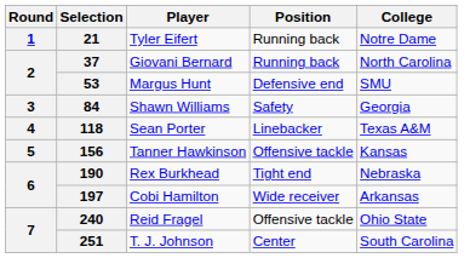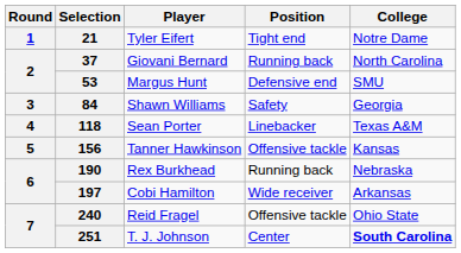 <table class="wikitable" style="font-size: 95%;">
 <tr>
 <th>Round</th>
 <th>Selection</th>
 <th>Player</th>
 <th>Position</th>
 <th>College</th>
 </tr>
 <tr>
 <th><a href='#'>1</a></th>
 <th>21</th>
 <td><a href='#'>Tyler Eifert</a></td>
-<td>Running back</td>
+<td><a href='#'>Tight end</a></td>
 <td><a href='#'>Notre Dame</a></td>
 </tr>
 <tr>
 <th rowspan="2">2</th>
 <th>37</th>
 <td><a href='#'>Giovani Bernard</a></td>
 <td><a href='#'>Running back</a></td>
 <td><a href='#'>North Carolina</a></td>
 </tr>
 <tr>
 <th>53</th>
 <td><a href='#'>Margus Hunt</a></td>
 <td><a href='#'>Defensive end</a></td>
 <td><a href='#'>SMU</a></td>
 </tr>
 <tr>
 <th>3</th>
 <th>84</th>
 <td><a href='#'>Shawn Williams</a></td>
 <td><a href='#'>Safety</a></td>
 <td><a href='#'>Georgia</a></td>
 </tr>
 <tr>
 <th>4</th>
 <th>118</th>
 <td><a href='#'>Sean Porter</a></td>
 <td><a href='#'>Linebacker</a></td>
 <td><a href='#'>Texas A&M</a></td>
 </tr>
 <tr>
 <th>5</th>
 <th>156</th>
 <td><a href='#'>Tanner Hawkinson</a></td>
 <td><a href='#'>Offensive tackle</a></td>
 <td><a href='#'>Kansas</a></td>
 </tr>
 <tr>
 <th rowspan="2">6</th>
 <th>190</th>
 <td><a href='#'>Rex Burkhead</a></td>
-<td><a href='#'>Tight end</a></td>
+<td>Running back</td>
 <td><a href='#'>Nebraska</a></td>
 </tr>
 <tr>
 <th>197</th>
 <td><a href='#'>Cobi Hamilton</a></td>
 <td><a href='#'>Wide receiver</a></td>
 <td><a href='#'>Arkansas</a></td>
 </tr>
 <tr>
 <th rowspan="2">7</th>
 <th>240</th>
 <td><a href='#'>Reid Fragel</a></td>
 <td>Offensive tackle</td>
 <td><a href='#'>Ohio State</a></td>
 </tr>
 <tr>
 <th>251</th>
 <td><a href='#'>T. J. Johnson</a></td>
 <td><a href='#'>Center</a></td>
-<td><a href='#'>South Carolina</a></td>
+<td><strong><a href='#'>South Carolina</a></strong></td>
 </tr>
 </table>
